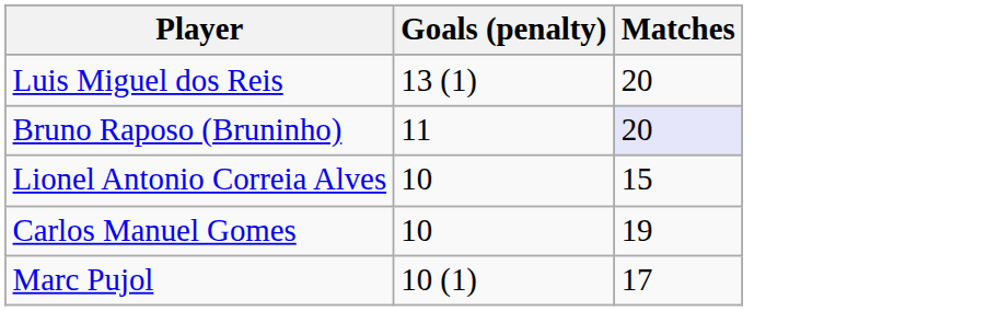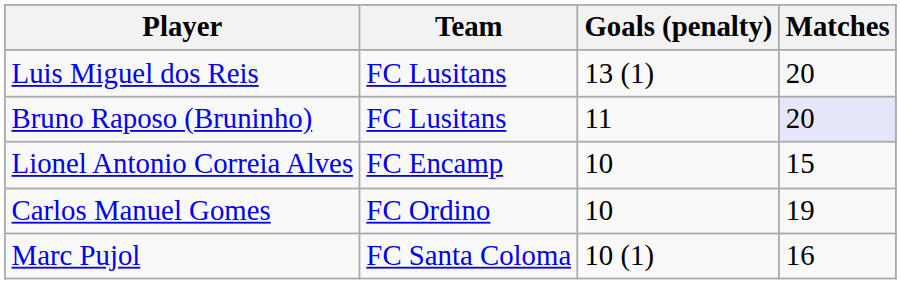 <table class="wikitable">
 <tr>
 <th>Player</th>
+<th>Team</th>
 <th>Goals (penalty)</th>
 <th>Matches</th>
 </tr>
 <tr>
 <td> <a href='#'>Luis Miguel dos Reis</a></td>
+<td><a href='#'>FC Lusitans</a></td>
 <td>13 (1)</td>
 <td>20</td>
 </tr>
 <tr>
 <td> <a href='#'>Bruno Raposo (Bruninho)</a></td>
+<td><a href='#'>FC Lusitans</a></td>
 <td>11</td>
 <td style="background: lavender;">20</td>
 </tr>
 <tr>
 <td> <a href='#'>Lionel Antonio Correia Alves</a></td>
+<td><a href='#'>FC Encamp</a></td>
 <td>10</td>
 <td>15</td>
 </tr>
 <tr>
 <td> <a href='#'>Carlos Manuel Gomes</a></td>
+<td><a href='#'>FC Ordino</a></td>
 <td>10</td>
 <td>19</td>
 </tr>
 <tr>
 <td> <a href='#'>Marc Pujol</a></td>
+<td><a href='#'>FC Santa Coloma</a></td>
 <td>10 (1)</td>
-<td>17</td>
+<td>16</td>
 </tr>
 </table>
